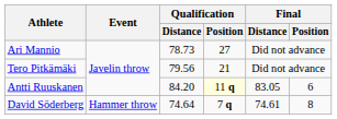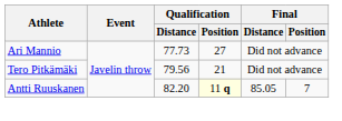 <table class=wikitable style="font-size:90%">
 <tr>
 <th rowspan="2">Athlete</th>
 <th rowspan="2">Event</th>
 <th colspan="2">Qualification</th>
 <th colspan="2">Final</th>
 </tr>
 <tr style="font-size:95%">
 <th>Distance</th>
 <th>Position</th>
 <th>Distance</th>
 <th>Position</th>
 </tr>
 <tr align=center>
 <td align=left><a href='#'>Ari Mannio</a></td>
 <td align=left rowspan=3><a href='#'>Javelin throw</a></td>
-<td>78.73</td>
+<td>77.73</td>
 <td>27</td>
 <td colspan=2>Did not advance</td>
 </tr>
 <tr align=center>
 <td align=left><a href='#'>Tero Pitkämäki</a></td>
 <td>79.56</td>
 <td>21</td>
 <td colspan=2>Did not advance</td>
 </tr>
 <tr align=center>
 <td align=left><a href='#'>Antti Ruuskanen</a></td>
-<td>84.20</td>
+<td>82.20</td>
 <td style="background: lightyellow;">11 <strong>q</strong></td>
-<td>83.05</td>
-<td>6</td>
-</tr>
-<tr align=center>
-<td align=left><a href='#'>David Söderberg</a></td>
-<td align=left><a href='#'>Hammer throw</a></td>
-<td>74.64</td>
-<td>7 <strong>q</strong></td>
-<td>74.61</td>
-<td>8</td>
+<td>85.05</td>
+<td>7</td>
 </tr>
 </table>
